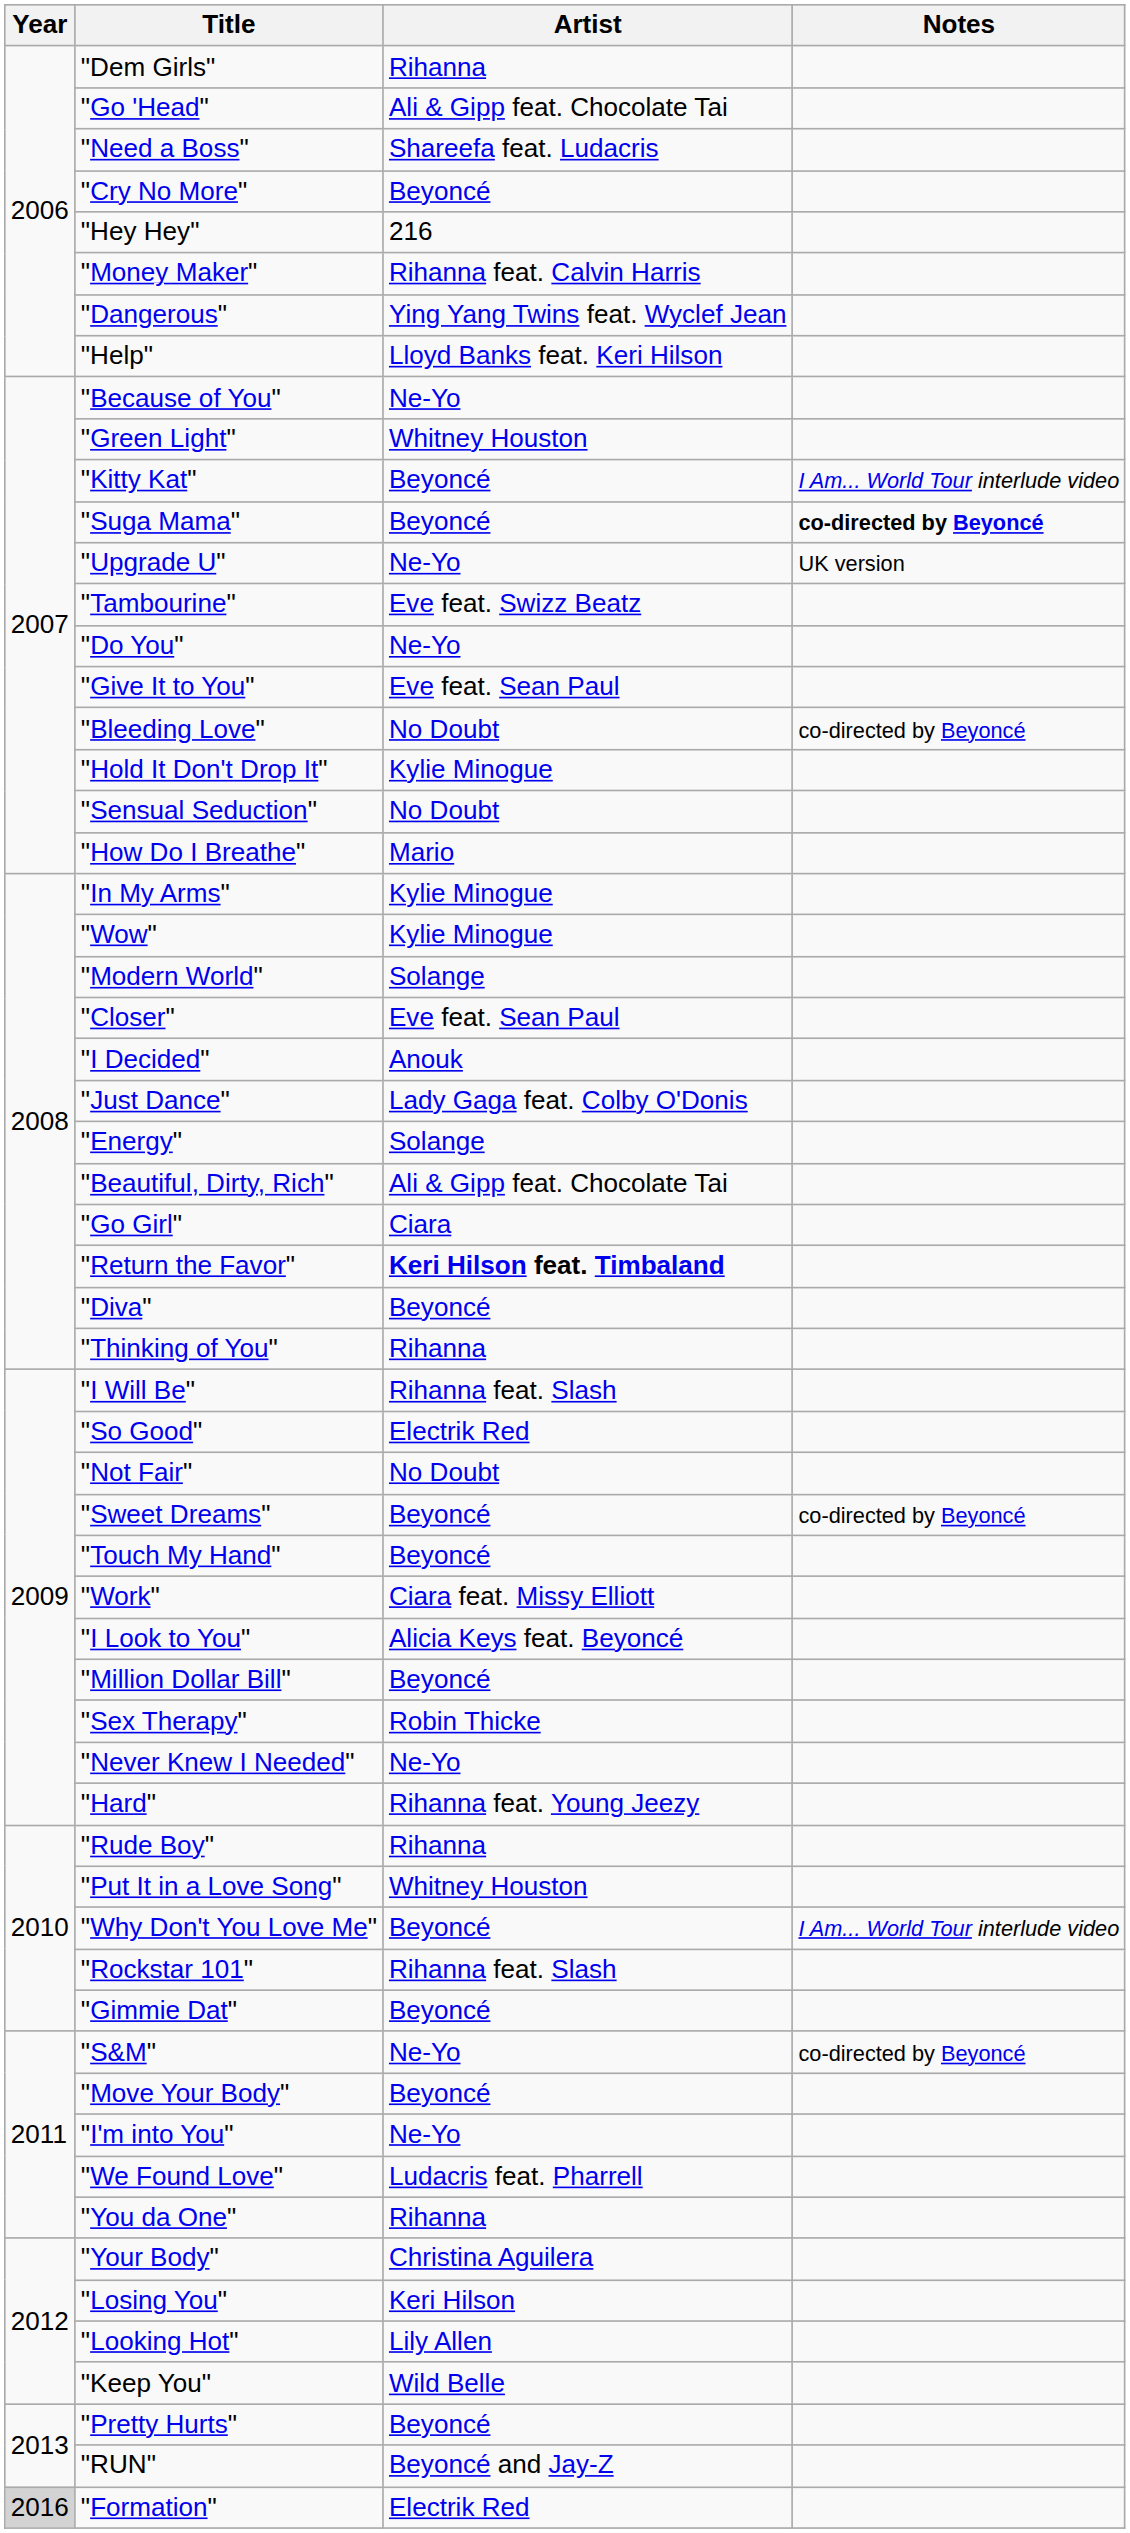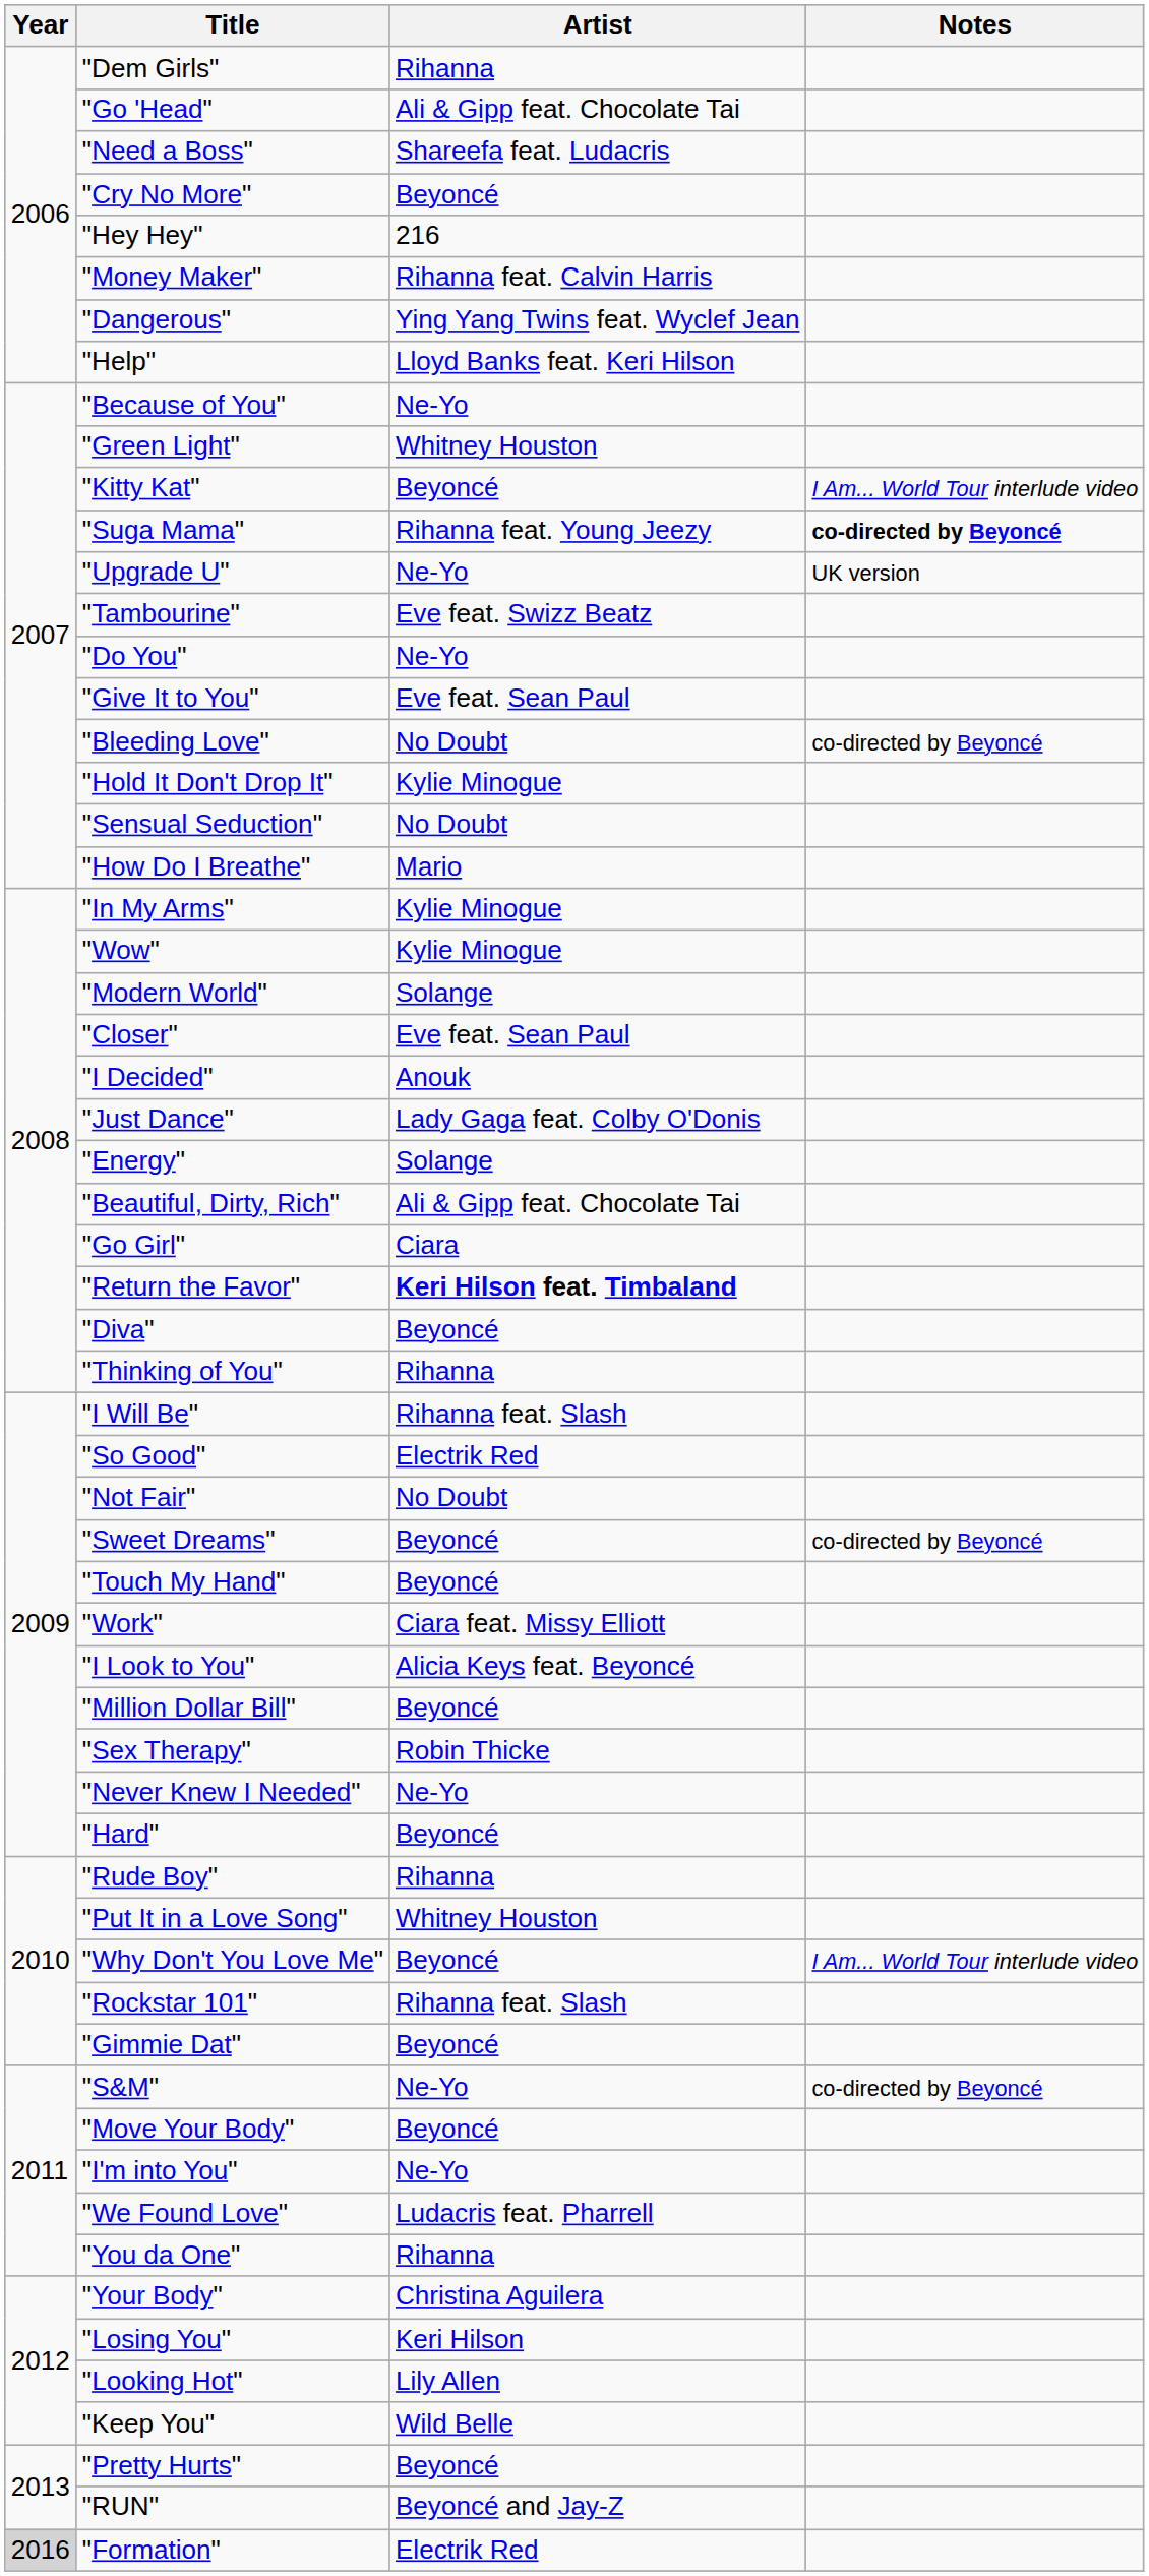 <table class="wikitable sortable">
 <tr>
 <th>Year</th>
 <th>Title</th>
 <th>Artist</th>
 <th>Notes</th>
 </tr>
 <tr>
 <td rowspan="8">2006</td>
 <td>"Dem Girls"</td>
 <td><a href='#'>Rihanna</a></td>
 <td></td>
 </tr>
 <tr>
 <td>"<a href='#'>Go 'Head</a>"</td>
 <td><a href='#'>Ali & Gipp</a> feat. Chocolate Tai</td>
 <td></td>
 </tr>
 <tr>
 <td>"<a href='#'>Need a Boss</a>"</td>
 <td><a href='#'>Shareefa</a> feat. <a href='#'>Ludacris</a></td>
 <td></td>
 </tr>
 <tr>
 <td>"<a href='#'>Cry No More</a>"</td>
 <td><a href='#'>Beyoncé</a></td>
 <td></td>
 </tr>
 <tr>
 <td>"Hey Hey"</td>
 <td>216</td>
 <td></td>
 </tr>
 <tr>
 <td>"<a href='#'>Money Maker</a>"</td>
 <td><a href='#'>Rihanna</a> feat. <a href='#'>Calvin Harris</a></td>
 <td></td>
 </tr>
 <tr>
 <td>"<a href='#'>Dangerous</a>"</td>
 <td><a href='#'>Ying Yang Twins</a> feat. <a href='#'>Wyclef Jean</a></td>
 <td></td>
 </tr>
 <tr>
 <td>"Help"</td>
 <td><a href='#'>Lloyd Banks</a> feat. <a href='#'>Keri Hilson</a></td>
 <td></td>
 </tr>
 <tr>
 <td rowspan="12">2007</td>
 <td>"<a href='#'>Because of You</a>"</td>
 <td><a href='#'>Ne-Yo</a></td>
 <td></td>
 </tr>
 <tr>
 <td>"<a href='#'>Green Light</a>"</td>
 <td><a href='#'>Whitney Houston</a></td>
 <td></td>
 </tr>
 <tr>
 <td>"<a href='#'>Kitty Kat</a>"</td>
 <td><a href='#'>Beyoncé</a></td>
 <td><small><em><a href='#'>I Am... World Tour</a> interlude video</em></small></td>
 </tr>
 <tr>
 <td>"<a href='#'>Suga Mama</a>"</td>
-<td><a href='#'>Beyoncé</a></td>
+<td><a href='#'>Rihanna</a> feat. <a href='#'>Young Jeezy</a></td>
 <td><strong><small>co-directed by <a href='#'>Beyoncé</a></small></strong></td>
 </tr>
 <tr>
 <td>"<a href='#'>Upgrade U</a>"</td>
 <td><a href='#'>Ne-Yo</a></td>
 <td><small>UK version</small></td>
 </tr>
 <tr>
 <td>"<a href='#'>Tambourine</a>"</td>
 <td><a href='#'>Eve</a> feat. <a href='#'>Swizz Beatz</a></td>
 <td></td>
 </tr>
 <tr>
 <td>"<a href='#'>Do You</a>"</td>
 <td><a href='#'>Ne-Yo</a></td>
 <td></td>
 </tr>
 <tr>
 <td>"<a href='#'>Give It to You</a>"</td>
 <td><a href='#'>Eve</a> feat. <a href='#'>Sean Paul</a></td>
 <td></td>
 </tr>
 <tr>
 <td>"<a href='#'>Bleeding Love</a>"</td>
 <td><a href='#'>No Doubt</a></td>
 <td><small>co-directed by <a href='#'>Beyoncé</a></small></td>
 </tr>
 <tr>
 <td>"<a href='#'>Hold It Don't Drop It</a>"</td>
 <td><a href='#'>Kylie Minogue</a></td>
 <td></td>
 </tr>
 <tr>
 <td>"<a href='#'>Sensual Seduction</a>"</td>
 <td><a href='#'>No Doubt</a></td>
 <td></td>
 </tr>
 <tr>
 <td>"<a href='#'>How Do I Breathe</a>"</td>
 <td><a href='#'>Mario</a></td>
 <td></td>
 </tr>
 <tr>
 <td rowspan="12">2008</td>
 <td>"<a href='#'>In My Arms</a>"</td>
 <td><a href='#'>Kylie Minogue</a></td>
 <td></td>
 </tr>
 <tr>
 <td>"<a href='#'>Wow</a>"</td>
 <td><a href='#'>Kylie Minogue</a></td>
 <td></td>
 </tr>
 <tr>
 <td>"<a href='#'>Modern World</a>"</td>
 <td><a href='#'>Solange</a></td>
 <td></td>
 </tr>
 <tr>
 <td>"<a href='#'>Closer</a>"</td>
 <td><a href='#'>Eve</a> feat. <a href='#'>Sean Paul</a></td>
 <td></td>
 </tr>
 <tr>
 <td>"<a href='#'>I Decided</a>"</td>
 <td><a href='#'>Anouk</a></td>
 <td></td>
 </tr>
 <tr>
 <td>"<a href='#'>Just Dance</a>"</td>
 <td><a href='#'>Lady Gaga</a> feat. <a href='#'>Colby O'Donis</a></td>
 <td></td>
 </tr>
 <tr>
 <td>"<a href='#'>Energy</a>"</td>
 <td><a href='#'>Solange</a></td>
 <td></td>
 </tr>
 <tr>
 <td>"<a href='#'>Beautiful, Dirty, Rich</a>"</td>
 <td><a href='#'>Ali & Gipp</a> feat. Chocolate Tai</td>
 <td></td>
 </tr>
 <tr>
 <td>"<a href='#'>Go Girl</a>"</td>
 <td><a href='#'>Ciara</a></td>
 <td></td>
 </tr>
 <tr>
 <td>"<a href='#'>Return the Favor</a>"</td>
 <td><strong><a href='#'>Keri Hilson</a> feat. <a href='#'>Timbaland</a></strong></td>
 <td></td>
 </tr>
 <tr>
 <td>"<a href='#'>Diva</a>"</td>
 <td><a href='#'>Beyoncé</a></td>
 <td></td>
 </tr>
 <tr>
 <td>"<a href='#'>Thinking of You</a>"</td>
 <td><a href='#'>Rihanna</a></td>
 <td></td>
 </tr>
 <tr>
 <td rowspan="11">2009</td>
 <td>"<a href='#'>I Will Be</a>"</td>
 <td><a href='#'>Rihanna</a> feat. <a href='#'>Slash</a></td>
 <td></td>
 </tr>
 <tr>
 <td>"<a href='#'>So Good</a>"</td>
 <td><a href='#'>Electrik Red</a></td>
 <td></td>
 </tr>
 <tr>
 <td>"<a href='#'>Not Fair</a>"</td>
 <td><a href='#'>No Doubt</a></td>
 <td></td>
 </tr>
 <tr>
 <td>"<a href='#'>Sweet Dreams</a>"</td>
 <td><a href='#'>Beyoncé</a></td>
 <td><small>co-directed by <a href='#'>Beyoncé</a></small></td>
 </tr>
 <tr>
 <td>"<a href='#'>Touch My Hand</a>"</td>
 <td><a href='#'>Beyoncé</a></td>
 <td></td>
 </tr>
 <tr>
 <td>"<a href='#'>Work</a>"</td>
 <td><a href='#'>Ciara</a> feat. <a href='#'>Missy Elliott</a></td>
 <td></td>
 </tr>
 <tr>
 <td>"<a href='#'>I Look to You</a>"</td>
 <td><a href='#'>Alicia Keys</a> feat. <a href='#'>Beyoncé</a></td>
 <td></td>
 </tr>
 <tr>
 <td>"<a href='#'>Million Dollar Bill</a>"</td>
 <td><a href='#'>Beyoncé</a></td>
 <td></td>
 </tr>
 <tr>
 <td>"<a href='#'>Sex Therapy</a>"</td>
 <td><a href='#'>Robin Thicke</a></td>
 <td></td>
 </tr>
 <tr>
 <td>"<a href='#'>Never Knew I Needed</a>"</td>
 <td><a href='#'>Ne-Yo</a></td>
 <td></td>
 </tr>
 <tr>
 <td>"<a href='#'>Hard</a>"</td>
-<td><a href='#'>Rihanna</a> feat. <a href='#'>Young Jeezy</a></td>
+<td><a href='#'>Beyoncé</a></td>
 <td></td>
 </tr>
 <tr>
 <td rowspan="5">2010</td>
 <td>"<a href='#'>Rude Boy</a>"</td>
 <td><a href='#'>Rihanna</a></td>
 <td></td>
 </tr>
 <tr>
 <td>"<a href='#'>Put It in a Love Song</a>"</td>
 <td><a href='#'>Whitney Houston</a></td>
 <td></td>
 </tr>
 <tr>
 <td>"<a href='#'>Why Don't You Love Me</a>"</td>
 <td><a href='#'>Beyoncé</a></td>
 <td><small><em><a href='#'>I Am... World Tour</a> interlude video</em></small></td>
 </tr>
 <tr>
 <td>"<a href='#'>Rockstar 101</a>"</td>
 <td><a href='#'>Rihanna</a> feat. <a href='#'>Slash</a></td>
 <td></td>
 </tr>
 <tr>
 <td>"<a href='#'>Gimmie Dat</a>"</td>
 <td><a href='#'>Beyoncé</a></td>
 <td></td>
 </tr>
 <tr>
 <td rowspan="5">2011</td>
 <td>"<a href='#'>S&M</a>"</td>
 <td><a href='#'>Ne-Yo</a></td>
 <td><small>co-directed by <a href='#'>Beyoncé</a></small></td>
 </tr>
 <tr>
 <td>"<a href='#'>Move Your Body</a>"</td>
 <td><a href='#'>Beyoncé</a></td>
 <td></td>
 </tr>
 <tr>
 <td>"<a href='#'>I'm into You</a>"</td>
 <td><a href='#'>Ne-Yo</a></td>
 <td></td>
 </tr>
 <tr>
 <td>"<a href='#'>We Found Love</a>"</td>
 <td><a href='#'>Ludacris</a> feat. <a href='#'>Pharrell</a></td>
 <td></td>
 </tr>
 <tr>
 <td>"<a href='#'>You da One</a>"</td>
 <td><a href='#'>Rihanna</a></td>
 <td></td>
 </tr>
 <tr>
 <td rowspan="4">2012</td>
 <td>"<a href='#'>Your Body</a>"</td>
 <td><a href='#'>Christina Aguilera</a></td>
 <td></td>
 </tr>
 <tr>
 <td>"<a href='#'>Losing You</a>"</td>
 <td><a href='#'>Keri Hilson</a></td>
 <td></td>
 </tr>
 <tr>
 <td>"<a href='#'>Looking Hot</a>"</td>
 <td><a href='#'>Lily Allen</a></td>
 <td></td>
 </tr>
 <tr>
 <td>"Keep You"</td>
 <td><a href='#'>Wild Belle</a></td>
 <td></td>
 </tr>
 <tr>
 <td rowspan="2">2013</td>
 <td>"<a href='#'>Pretty Hurts</a>"</td>
 <td><a href='#'>Beyoncé</a></td>
 <td></td>
 </tr>
 <tr>
 <td>"RUN"</td>
 <td><a href='#'>Beyoncé</a> and <a href='#'>Jay-Z</a></td>
 <td></td>
 </tr>
 <tr>
 <td rowspan="1" style="background: lightgrey;">2016</td>
 <td>"<a href='#'>Formation</a>"</td>
 <td><a href='#'>Electrik Red</a></td>
 <td></td>
 </tr>
 </table>
